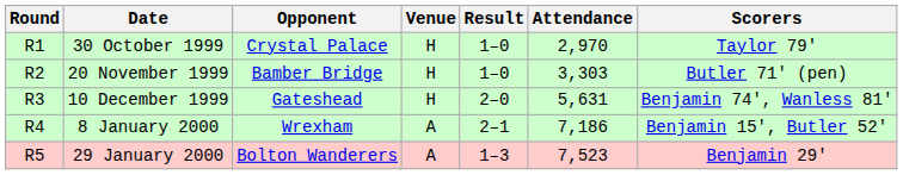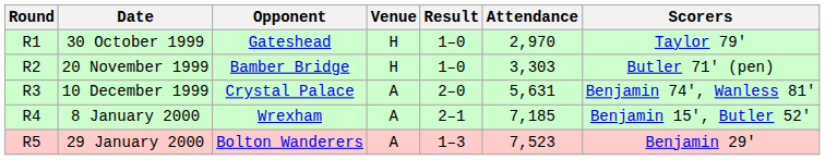 <table class= "wikitable " style="font-size:100%; text-align:center">
 <tr>
 <th>Round</th>
 <th>Date</th>
 <th>Opponent</th>
 <th>Venue</th>
 <th>Result</th>
 <th>Attendance</th>
 <th>Scorers</th>
 </tr>
 <tr style="background: #CCFFCC;">
 <td>R1</td>
 <td>30 October 1999</td>
-<td><a href='#'>Crystal Palace</a></td>
+<td><a href='#'>Gateshead</a></td>
 <td>H</td>
 <td>1–0</td>
 <td>2,970</td>
 <td><a href='#'>Taylor</a> 79'</td>
 </tr>
 <tr style="background: #CCFFCC;">
 <td>R2</td>
 <td>20 November 1999</td>
 <td><a href='#'>Bamber Bridge</a></td>
 <td>H</td>
 <td>1–0</td>
 <td>3,303</td>
 <td><a href='#'>Butler</a> 71' (pen)</td>
 </tr>
 <tr style="background: #CCFFCC;">
 <td>R3</td>
 <td>10 December 1999</td>
-<td><a href='#'>Gateshead</a></td>
-<td>H</td>
+<td><a href='#'>Crystal Palace</a></td>
+<td>A</td>
 <td>2–0</td>
 <td>5,631</td>
 <td><a href='#'>Benjamin</a> 74', <a href='#'>Wanless</a> 81'</td>
 </tr>
 <tr style="background: #CCFFCC;">
 <td>R4</td>
 <td>8 January 2000</td>
 <td><a href='#'>Wrexham</a></td>
 <td>A</td>
 <td>2–1</td>
-<td>7,186</td>
+<td>7,185</td>
 <td><a href='#'>Benjamin</a> 15', <a href='#'>Butler</a> 52'</td>
 </tr>
 <tr style="background: #FFCCCC;">
 <td>R5</td>
 <td>29 January 2000</td>
 <td><a href='#'>Bolton Wanderers</a></td>
 <td>A</td>
 <td>1–3</td>
 <td>7,523</td>
 <td><a href='#'>Benjamin</a> 29'</td>
 </tr>
 </table>
